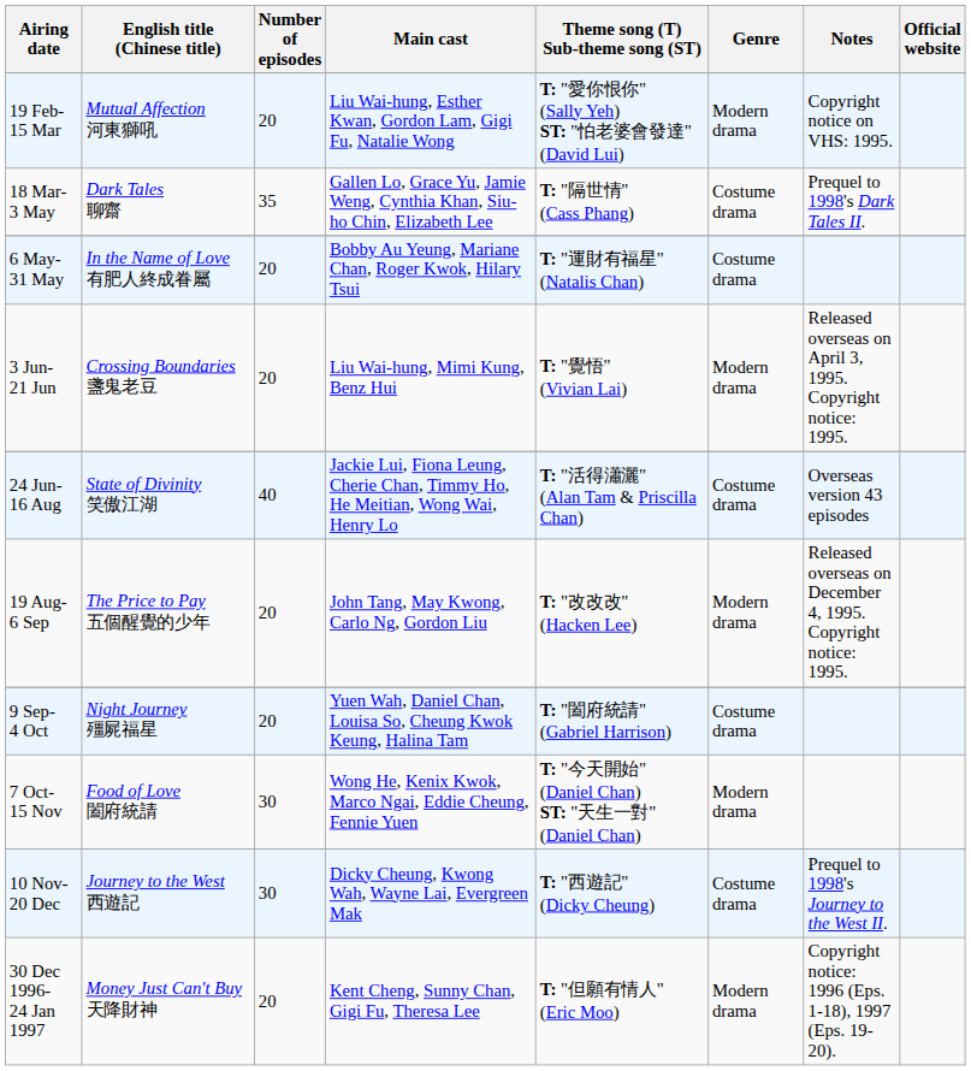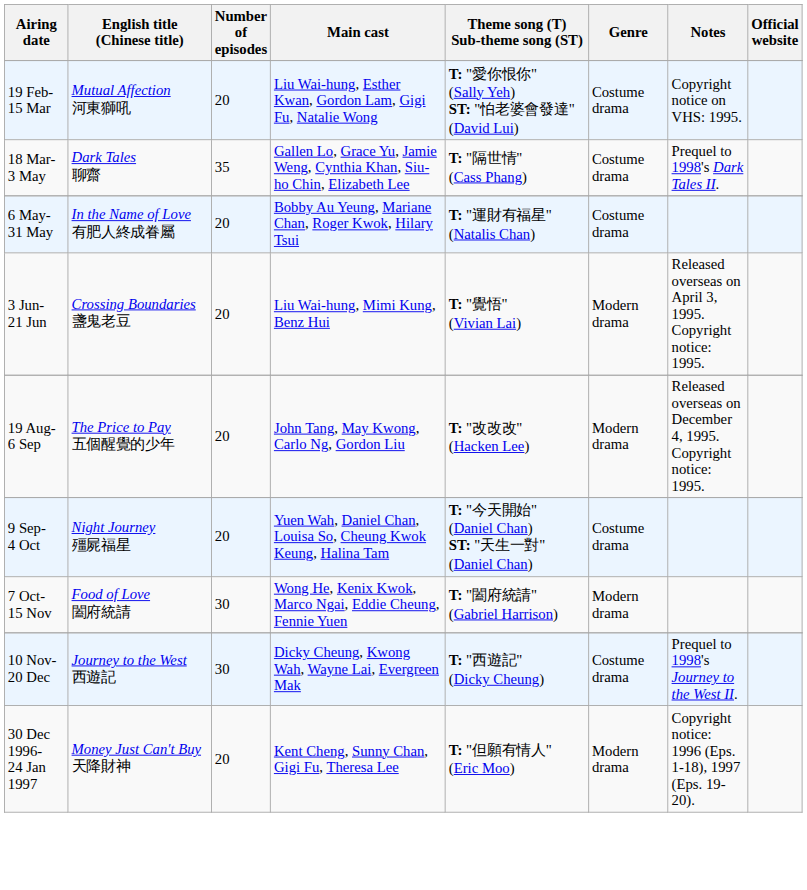 <table class="wikitable">
 <tr>
 <th align=center width=8% bgcolor="silver">Airing<br>date</th>
 <th align=center width=18% bgcolor="silver">English title <br> (Chinese title)</th>
 <th align=center width=5% bgcolor="silver">Number of episodes</th>
 <th align=center width=22% bgcolor="silver">Main cast</th>
 <th align=center width=18% bgcolor="silver">Theme song (T) <br>Sub-theme song (ST)</th>
 <th align=center width=10% bgcolor="silver">Genre</th>
 <th align=center width=10% bgcolor="silver">Notes</th>
 <th align=center width=1% bgcolor="silver">Official website</th>
 </tr>
 <tr>
 </tr>
 <tr ---- bgcolor="#ebf5ff">
 <td>19 Feb- <br> 15 Mar</td>
 <td><em><a href='#'>Mutual Affection</a></em> <br> 河東獅吼</td>
 <td>20</td>
 <td><a href='#'>Liu Wai-hung</a>, <a href='#'>Esther Kwan</a>, <a href='#'>Gordon Lam</a>, <a href='#'>Gigi Fu</a>, <a href='#'>Natalie Wong</a></td>
 <td><strong>T:</strong> "愛你恨你" <br> (<a href='#'>Sally Yeh</a>) <br> <strong>ST:</strong> "怕老婆會發達" <br>(<a href='#'>David Lui</a>)</td>
-<td>Modern drama</td>
+<td>Costume drama</td>
 <td>Copyright notice on VHS: 1995.</td>
 <td></td>
 </tr>
 <tr>
 <td>18 Mar- <br> 3 May</td>
 <td><em><a href='#'>Dark Tales</a></em> <br> 聊齋</td>
 <td>35</td>
 <td><a href='#'>Gallen Lo</a>, <a href='#'>Grace Yu</a>, <a href='#'>Jamie Weng</a>, <a href='#'>Cynthia Khan</a>, <a href='#'>Siu-ho Chin</a>, <a href='#'>Elizabeth Lee</a></td>
 <td><strong>T:</strong> "隔世情" <br> (<a href='#'>Cass Phang</a>)</td>
 <td>Costume drama</td>
 <td>Prequel to <a href='#'>1998</a>'s <em><a href='#'>Dark Tales II</a></em>.</td>
 <td></td>
 </tr>
 <tr>
 </tr>
 <tr ---- bgcolor="#ebf5ff">
 <td>6 May- <br> 31 May</td>
 <td><em><a href='#'>In the Name of Love</a></em> <br> 有肥人終成眷屬</td>
 <td>20</td>
 <td><a href='#'>Bobby Au Yeung</a>, <a href='#'>Mariane Chan</a>, <a href='#'>Roger Kwok</a>, <a href='#'>Hilary Tsui</a></td>
 <td><strong>T:</strong> "運財有福星" <br>(<a href='#'>Natalis Chan</a>)</td>
 <td>Costume drama</td>
 <td></td>
 <td></td>
 </tr>
 <tr>
 <td>3 Jun- <br> 21 Jun</td>
 <td><em><a href='#'>Crossing Boundaries</a></em> <br> 盞鬼老豆</td>
 <td>20</td>
 <td><a href='#'>Liu Wai-hung</a>, <a href='#'>Mimi Kung</a>, <a href='#'>Benz Hui</a></td>
 <td><strong>T:</strong> "覺悟" <br> (<a href='#'>Vivian Lai</a>)</td>
 <td>Modern drama</td>
 <td>Released overseas on April 3, 1995. Copyright notice: 1995.</td>
 <td></td>
 </tr>
 <tr>
 </tr>
-<tr ---- bgcolor="#ebf5ff">
-<td>24 Jun- <br> 16 Aug</td>
-<td><em><a href='#'>State of Divinity</a></em> <br> 笑傲江湖</td>
-<td>40</td>
-<td><a href='#'>Jackie Lui</a>, <a href='#'>Fiona Leung</a>, <a href='#'>Cherie Chan</a>, <a href='#'>Timmy Ho</a>, <a href='#'>He Meitian</a>, <a href='#'>Wong Wai</a>, <a href='#'>Henry Lo</a></td>
-<td><strong>T:</strong> "活得瀟灑" <br> (<a href='#'>Alan Tam</a> & <a href='#'>Priscilla Chan</a>)</td>
-<td>Costume drama</td>
-<td>Overseas version 43 episodes</td>
-<td> </td>
-</tr>
 <tr>
 <td>19 Aug- <br> 6 Sep</td>
 <td><em><a href='#'>The Price to Pay</a></em> <br> 五個醒覺的少年</td>
 <td>20</td>
 <td><a href='#'>John Tang</a>, <a href='#'>May Kwong</a>, <a href='#'>Carlo Ng</a>, <a href='#'>Gordon Liu</a></td>
 <td><strong>T:</strong> "改改改" <br> (<a href='#'>Hacken Lee</a>)</td>
 <td>Modern drama</td>
 <td>Released overseas on December 4, 1995. Copyright notice: 1995.</td>
 <td></td>
 </tr>
 <tr>
 </tr>
 <tr ---- bgcolor="#ebf5ff">
 <td>9 Sep- <br> 4 Oct</td>
 <td><em><a href='#'>Night Journey</a></em> <br> 殭屍福星</td>
 <td>20</td>
 <td><a href='#'>Yuen Wah</a>, <a href='#'>Daniel Chan</a>, <a href='#'>Louisa So</a>, <a href='#'>Cheung Kwok Keung</a>, <a href='#'>Halina Tam</a></td>
-<td><strong>T:</strong> "闔府統請" <br> (<a href='#'>Gabriel Harrison</a>)</td>
+<td><strong>T:</strong> "今天開始" <br> (<a href='#'>Daniel Chan</a>) <br> <strong>ST:</strong> "天生一對" <br> (<a href='#'>Daniel Chan</a>)</td>
 <td>Costume drama</td>
 <td></td>
 <td></td>
 </tr>
 <tr>
 <td>7 Oct- <br> 15 Nov</td>
 <td><em><a href='#'>Food of Love</a></em> <br> 闔府統請</td>
 <td>30</td>
 <td><a href='#'>Wong He</a>, <a href='#'>Kenix Kwok</a>, <a href='#'>Marco Ngai</a>, <a href='#'>Eddie Cheung</a>, <a href='#'>Fennie Yuen</a></td>
-<td><strong>T:</strong> "今天開始" <br> (<a href='#'>Daniel Chan</a>) <br> <strong>ST:</strong> "天生一對" <br> (<a href='#'>Daniel Chan</a>)</td>
+<td><strong>T:</strong> "闔府統請" <br> (<a href='#'>Gabriel Harrison</a>)</td>
 <td>Modern drama</td>
 <td></td>
 <td></td>
 </tr>
 <tr>
 </tr>
 <tr ---- bgcolor="#ebf5ff">
 <td>10 Nov- <br> 20 Dec</td>
 <td><em><a href='#'>Journey to the West</a></em> <br> 西遊記</td>
 <td>30</td>
 <td><a href='#'>Dicky Cheung</a>, <a href='#'>Kwong Wah</a>, <a href='#'>Wayne Lai</a>, <a href='#'>Evergreen Mak</a></td>
 <td><strong>T:</strong> "西遊記"<br> (<a href='#'>Dicky Cheung</a>)</td>
 <td>Costume drama</td>
 <td>Prequel to <a href='#'>1998</a>'s <em><a href='#'>Journey to the West II</a></em>.</td>
 <td> </td>
 </tr>
 <tr>
 <td>30 Dec 1996- <br> 24 Jan 1997</td>
 <td><em><a href='#'>Money Just Can't Buy</a></em> <br> 天降財神</td>
 <td>20</td>
 <td><a href='#'>Kent Cheng</a>, <a href='#'>Sunny Chan</a>, <a href='#'>Gigi Fu</a>, <a href='#'>Theresa Lee</a></td>
 <td><strong>T:</strong> "但願有情人" <br> (<a href='#'>Eric Moo</a>)</td>
 <td>Modern drama</td>
 <td>Copyright notice: 1996 (Eps. 1-18), 1997 (Eps. 19-20).</td>
 <td></td>
 </tr>
 </table>
